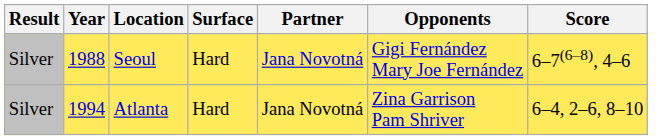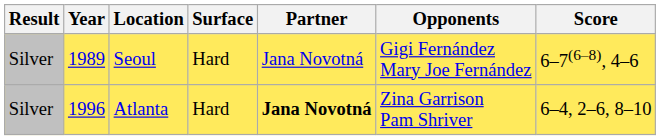 <table class="sortable wikitable">
 <tr>
 <th style="width:40px">Result</th>
 <th><strong>Year</strong></th>
 <th><strong>Location</strong></th>
 <th><strong>Surface</strong></th>
 <th><strong>Partner</strong></th>
 <th><strong>Opponents</strong></th>
 <th><strong>Score</strong></th>
 </tr>
 <tr bgcolor=FFEA5C>
 <td bgcolor=silver>Silver</td>
-<td><a href='#'>1988</a></td>
+<td><a href='#'>1989</a></td>
 <td><a href='#'>Seoul</a></td>
 <td>Hard</td>
 <td> <a href='#'>Jana Novotná</a></td>
 <td> <a href='#'>Gigi Fernández</a><br> <a href='#'>Mary Joe Fernández</a></td>
 <td>6–7<sup>(6–8)</sup>, 4–6</td>
 </tr>
 <tr bgcolor=FFEA5C>
 <td bgcolor=silver>Silver</td>
-<td><a href='#'>1994</a></td>
+<td><a href='#'>1996</a></td>
 <td><a href='#'>Atlanta</a></td>
 <td>Hard</td>
-<td> Jana Novotná</td>
+<td><strong> Jana Novotná</strong></td>
 <td> <a href='#'>Zina Garrison</a><br> <a href='#'>Pam Shriver</a></td>
 <td>6–4, 2–6, 8–10</td>
 </tr>
 </table>
